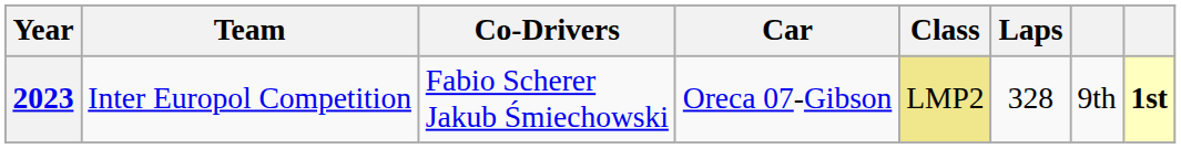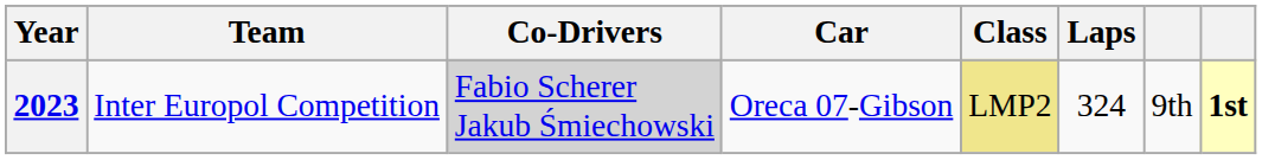 <table class="wikitable" style="text-align:center; font-size:90%">
 <tr>
 <th>Year</th>
 <th>Team</th>
 <th>Co-Drivers</th>
 <th>Car</th>
 <th>Class</th>
 <th>Laps</th>
 <th></th>
 <th></th>
 </tr>
 <tr>
 <th><a href='#'>2023</a></th>
 <td align="left" nowrap> <a href='#'>Inter Europol Competition</a></td>
-<td align="left" nowrap> <a href='#'>Fabio Scherer</a><br> <a href='#'>Jakub Śmiechowski</a></td>
+<td align="left" nowrap style="background: lightgrey;"> <a href='#'>Fabio Scherer</a><br> <a href='#'>Jakub Śmiechowski</a></td>
 <td align="left" nowrap><a href='#'>Oreca 07</a>-<a href='#'>Gibson</a></td>
 <td style="background: khaki;">LMP2</td>
-<td>328</td>
+<td>324</td>
 <td>9th</td>
 <td style="background:#FFFFBF;"><strong>1st</strong></td>
 </tr>
 </table>
